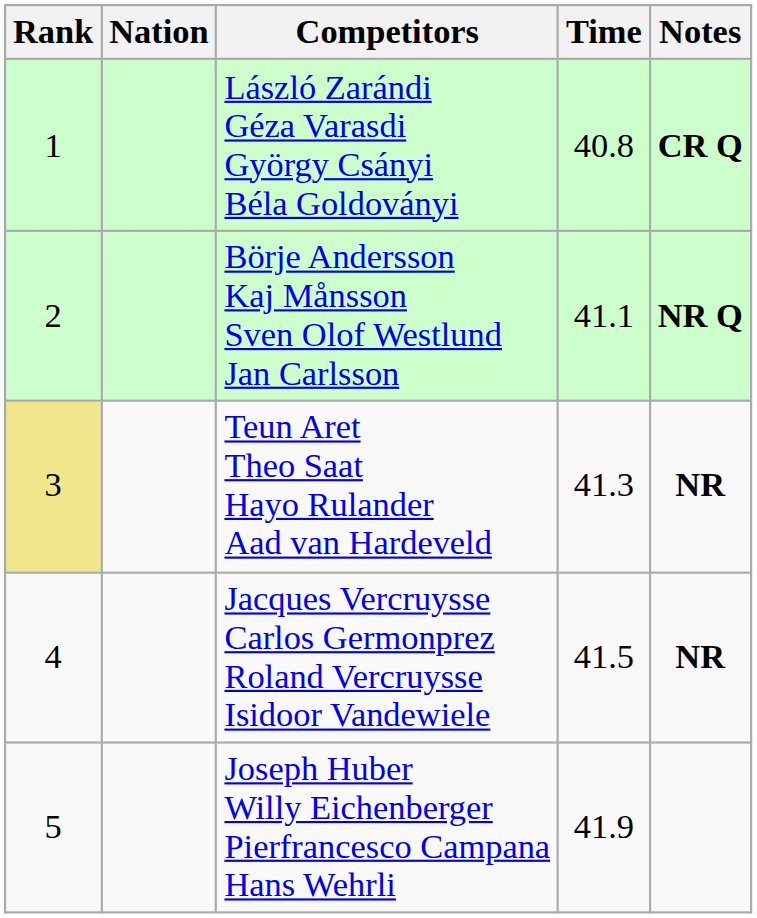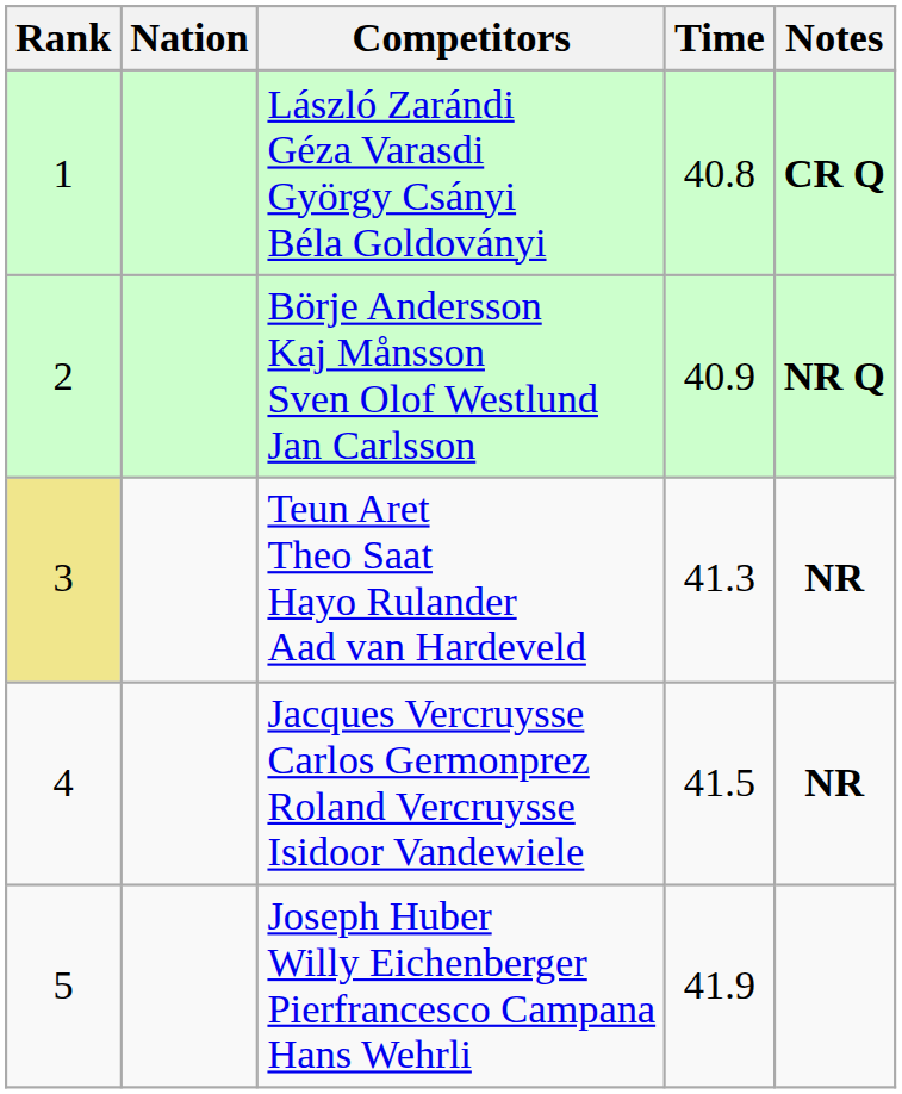 <table class="wikitable sortable" style="text-align:center">
 <tr>
 <th>Rank</th>
 <th>Nation</th>
 <th>Competitors</th>
 <th>Time</th>
 <th>Notes</th>
 </tr>
 <tr bgcolor=ccffcc>
 <td>1</td>
 <td align=left></td>
 <td align=left><a href='#'>László Zarándi</a><br><a href='#'>Géza Varasdi</a><br><a href='#'>György Csányi</a><br><a href='#'>Béla Goldoványi</a></td>
 <td>40.8</td>
 <td><strong>CR Q</strong></td>
 </tr>
 <tr bgcolor=ccffcc>
 <td>2</td>
 <td align=left></td>
 <td align=left><a href='#'>Börje Andersson</a><br><a href='#'>Kaj Månsson</a><br><a href='#'>Sven Olof Westlund</a><br><a href='#'>Jan Carlsson</a></td>
-<td>41.1</td>
+<td>40.9</td>
 <td><strong>NR Q</strong></td>
 </tr>
 <tr>
 <td style="background: khaki;">3</td>
 <td align=left></td>
 <td align=left><a href='#'>Teun Aret</a><br><a href='#'>Theo Saat</a><br><a href='#'>Hayo Rulander</a><br><a href='#'>Aad van Hardeveld</a></td>
 <td>41.3</td>
 <td><strong>NR </strong></td>
 </tr>
 <tr>
 <td>4</td>
 <td align=left></td>
 <td align=left><a href='#'>Jacques Vercruysse</a><br><a href='#'>Carlos Germonprez</a><br><a href='#'>Roland Vercruysse</a><br><a href='#'>Isidoor Vandewiele</a></td>
 <td>41.5</td>
 <td><strong>NR </strong></td>
 </tr>
 <tr>
 <td>5</td>
 <td align=left></td>
 <td align=left><a href='#'>Joseph Huber</a><br><a href='#'>Willy Eichenberger</a><br><a href='#'>Pierfrancesco Campana</a><br><a href='#'>Hans Wehrli</a></td>
 <td>41.9</td>
 <td></td>
 </tr>
 </table>
